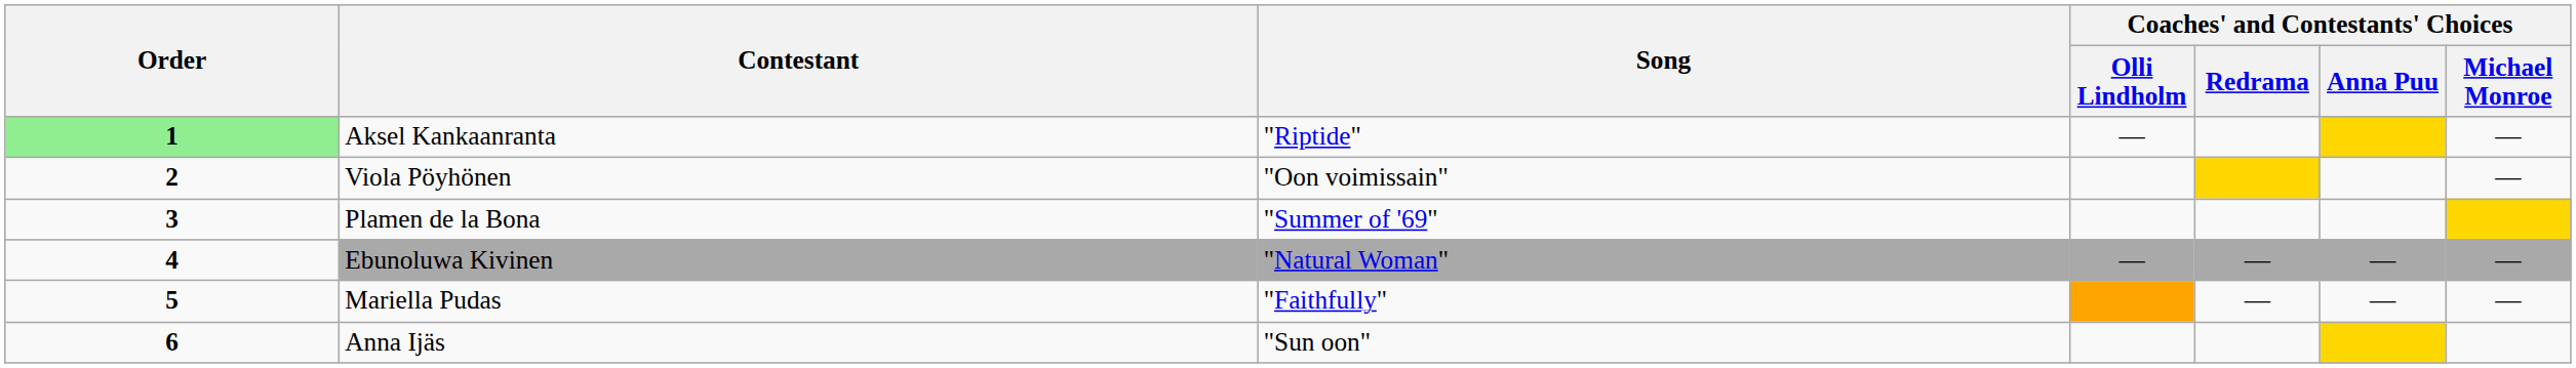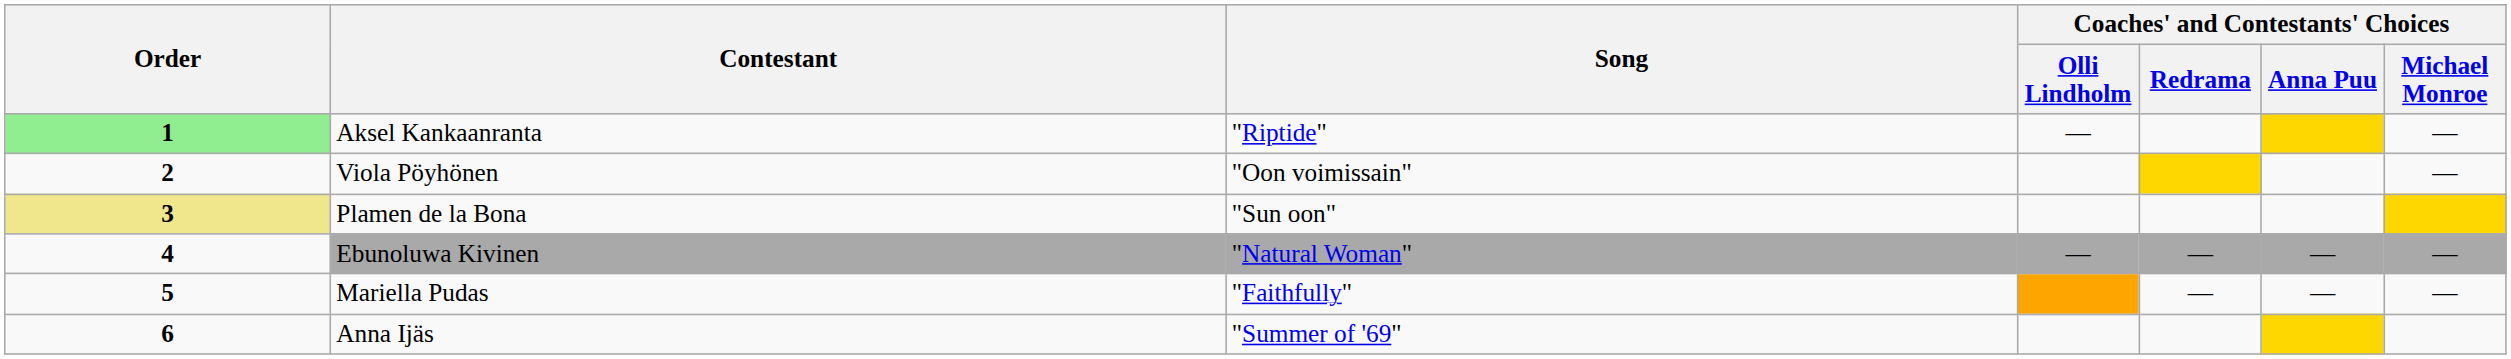 <table class="wikitable" style="width:100%;">
 <tr>
 <th rowspan=2>Order</th>
 <th rowspan=2>Contestant</th>
 <th rowspan=2>Song</th>
 <th colspan=4>Coaches' and Contestants' Choices</th>
 </tr>
 <tr>
 <th width="70"><a href='#'>Olli Lindholm</a></th>
 <th width="70"><a href='#'>Redrama</a></th>
 <th width="70"><a href='#'>Anna Puu</a></th>
 <th width="70"><a href='#'>Michael Monroe</a></th>
 </tr>
 <tr>
 <td align="center" style="background: lightgreen;"><strong>1</strong></td>
 <td>Aksel Kankaanranta</td>
 <td>"<a href='#'>Riptide</a>"</td>
 <td align="center">—</td>
 <td style=";text-align:center;"></td>
 <td style="background:gold;text-align:center;"></td>
 <td align="center">—</td>
 </tr>
 <tr>
 <td align="center"><strong>2</strong></td>
 <td>Viola Pöyhönen</td>
 <td>"Oon voimissain"</td>
 <td style=";text-align:center;"></td>
 <td style="background:gold;text-align:center;"></td>
 <td style=";text-align:center;"></td>
 <td align="center">—</td>
 </tr>
 <tr>
-<td align="center"><strong>3</strong></td>
+<td align="center" style="background: khaki;"><strong>3</strong></td>
 <td>Plamen de la Bona</td>
-<td>"<a href='#'>Summer of '69</a>"</td>
+<td>"Sun oon"</td>
 <td style=";text-align:center;"></td>
 <td style=";text-align:center;"></td>
 <td style=";text-align:center;"></td>
 <td style="background:gold;text-align:center;"></td>
 </tr>
 <tr>
 <td align="center"><strong>4</strong></td>
 <td style="background:darkgrey;text-align:left;">Ebunoluwa Kivinen</td>
 <td style="background:darkgrey;text-align:left;">"<a href='#'>Natural Woman</a>"</td>
 <td style="background:darkgrey;text-align:center;">—</td>
 <td style="background:darkgrey;text-align:center;">—</td>
 <td style="background:darkgrey;text-align:center;">—</td>
 <td style="background:darkgrey;text-align:center;">—</td>
 </tr>
 <tr>
 <td align="center"><strong>5</strong></td>
 <td>Mariella Pudas</td>
 <td>"<a href='#'>Faithfully</a>"</td>
 <td style="background:orange;text-align:center;"></td>
 <td align="center">—</td>
 <td align="center">—</td>
 <td align="center">—</td>
 </tr>
 <tr>
 <td align="center"><strong>6</strong></td>
 <td>Anna Ijäs</td>
-<td>"Sun oon"</td>
+<td>"<a href='#'>Summer of '69</a>"</td>
 <td style=";text-align:center;"></td>
 <td style=";text-align:center;"></td>
 <td style="background:gold;text-align:center;"></td>
 <td style=";text-align:center;"></td>
 </tr>
 </table>
